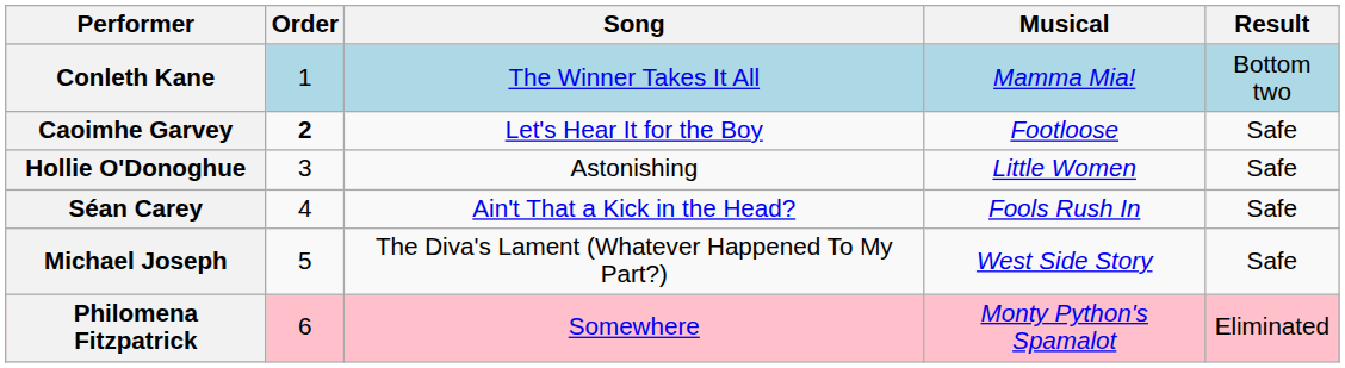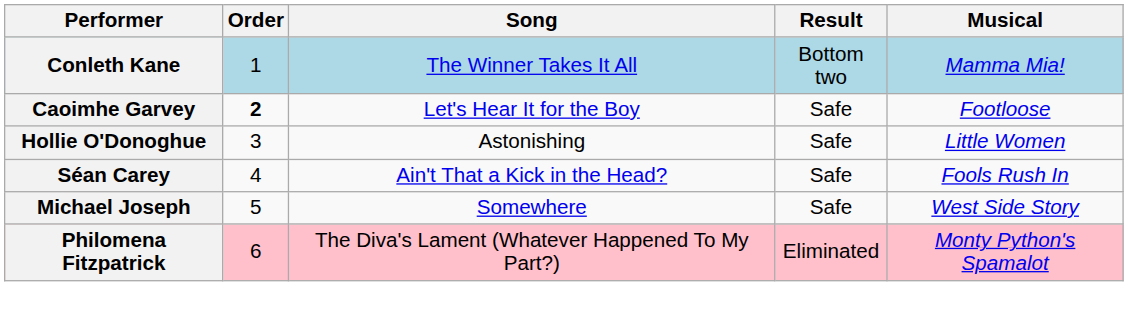 <table class="wikitable plainrowheaders" style="text-align:center;">
 <tr>
 <th scope="col">Performer</th>
 <th scope="col">Order</th>
 <th scope="col">Song</th>
+<th scope="col">Result</th>
 <th scope="col">Musical</th>
-<th scope="col">Result</th>
 </tr>
 <tr style="background:lightblue;">
 <th scope="row">Conleth Kane</th>
 <td>1</td>
 <td><a href='#'>The Winner Takes It All</a></td>
+<td>Bottom two</td>
 <td><em><a href='#'>Mamma Mia!</a></em></td>
-<td>Bottom two</td>
 </tr>
 <tr>
 <th scope="row">Caoimhe Garvey</th>
 <td><strong>2</strong></td>
 <td><a href='#'>Let's Hear It for the Boy</a></td>
+<td>Safe</td>
 <td><em><a href='#'>Footloose</a></em></td>
-<td>Safe</td>
 </tr>
 <tr>
 <th scope="row">Hollie O'Donoghue</th>
 <td>3</td>
 <td>Astonishing</td>
+<td>Safe</td>
 <td><em><a href='#'>Little Women</a></em></td>
-<td>Safe</td>
 </tr>
 <tr>
 <th scope="row">Séan Carey</th>
 <td>4</td>
 <td><a href='#'>Ain't That a Kick in the Head?</a></td>
+<td>Safe</td>
 <td><em><a href='#'>Fools Rush In</a></em></td>
-<td>Safe</td>
 </tr>
 <tr>
 <th scope="row">Michael Joseph</th>
 <td>5</td>
-<td>The Diva's Lament (Whatever Happened To My Part?)</td>
+<td><a href='#'>Somewhere</a></td>
+<td>Safe</td>
 <td><em><a href='#'>West Side Story</a></em></td>
-<td>Safe</td>
 </tr>
 <tr style="background:pink;">
 <th scope="row">Philomena Fitzpatrick</th>
 <td>6</td>
-<td><a href='#'>Somewhere</a></td>
+<td>The Diva's Lament (Whatever Happened To My Part?)</td>
+<td>Eliminated</td>
 <td><em><a href='#'>Monty Python's Spamalot</a></em></td>
-<td>Eliminated</td>
 </tr>
 </table>
